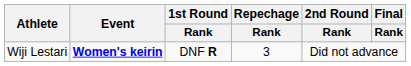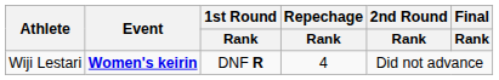 <table class="wikitable" style="font-size:90%;text-align:center">
 <tr>
 <th rowspan="2">Athlete</th>
 <th rowspan="2">Event</th>
 <th>1st Round</th>
 <th>Repechage</th>
 <th>2nd Round</th>
 <th>Final</th>
 </tr>
 <tr style="font-size:95%">
 <th>Rank</th>
 <th>Rank</th>
 <th>Rank</th>
 <th>Rank</th>
 </tr>
 <tr>
 <td align="left">Wiji Lestari</td>
 <td align="left"><strong><a href='#'>Women's keirin</a></strong></td>
 <td>DNF <strong>R</strong></td>
-<td>3</td>
+<td>4</td>
 <td colspan="2">Did not advance</td>
 </tr>
 </table>
